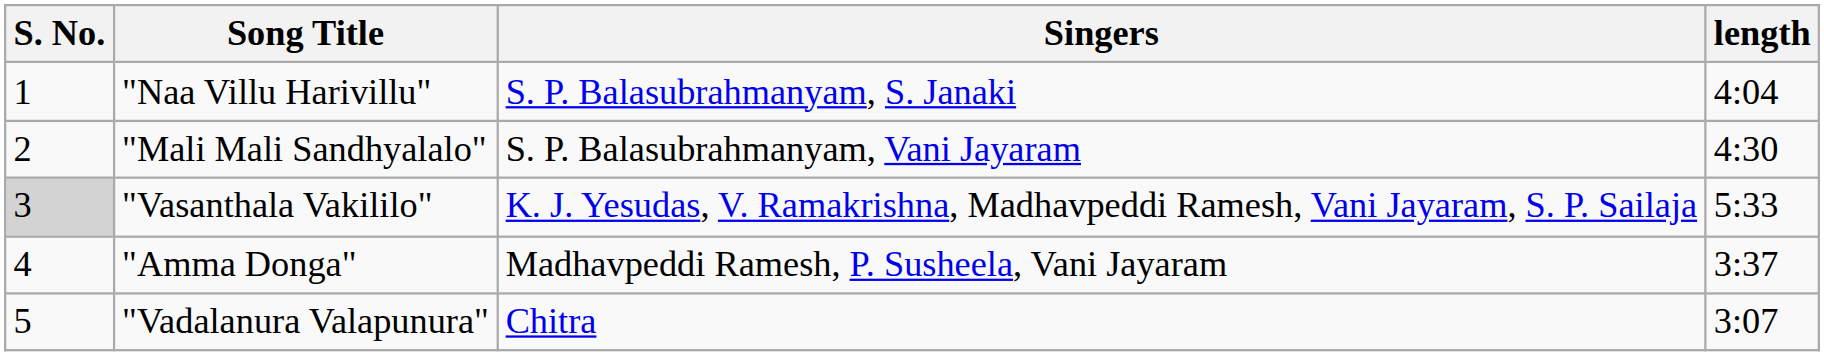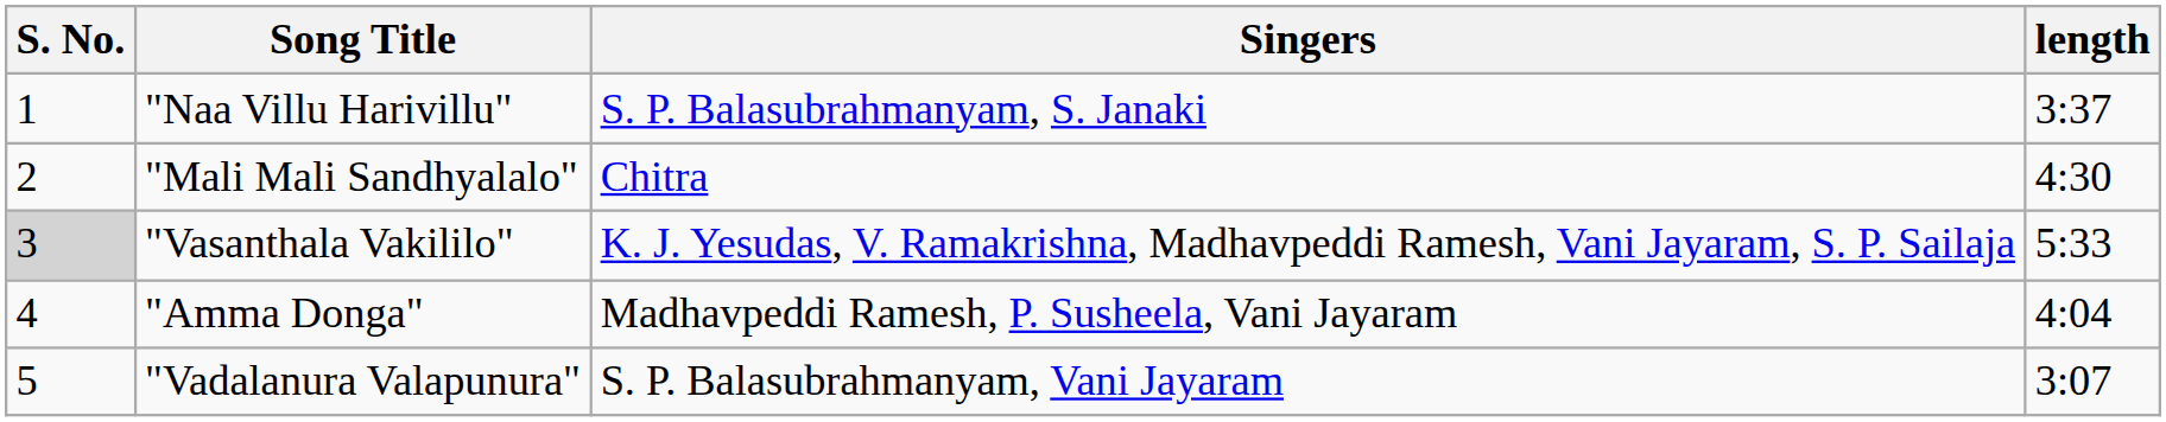 <table class="wikitable">
 <tr>
 <th>S. No.</th>
 <th>Song Title</th>
 <th>Singers</th>
 <th>length</th>
 </tr>
 <tr>
 <td>1</td>
 <td>"Naa Villu Harivillu"</td>
 <td><a href='#'>S. P. Balasubrahmanyam</a>, <a href='#'>S. Janaki</a></td>
-<td>4:04</td>
+<td>3:37</td>
 </tr>
 <tr>
 <td>2</td>
 <td>"Mali Mali Sandhyalalo"</td>
-<td>S. P. Balasubrahmanyam, <a href='#'>Vani Jayaram</a></td>
+<td><a href='#'>Chitra</a></td>
 <td>4:30</td>
 </tr>
 <tr>
 <td style="background: lightgrey;">3</td>
 <td>"Vasanthala Vakililo"</td>
 <td><a href='#'>K. J. Yesudas</a>, <a href='#'>V. Ramakrishna</a>, Madhavpeddi Ramesh, <a href='#'>Vani Jayaram</a>, <a href='#'>S. P. Sailaja</a></td>
 <td>5:33</td>
 </tr>
 <tr>
 <td>4</td>
 <td>"Amma Donga"</td>
 <td>Madhavpeddi Ramesh, <a href='#'>P. Susheela</a>, Vani Jayaram</td>
-<td>3:37</td>
+<td>4:04</td>
 </tr>
 <tr>
 <td>5</td>
 <td>"Vadalanura Valapunura"</td>
-<td><a href='#'>Chitra</a></td>
+<td>S. P. Balasubrahmanyam, <a href='#'>Vani Jayaram</a></td>
 <td>3:07</td>
 </tr>
 </table>
